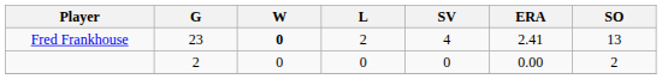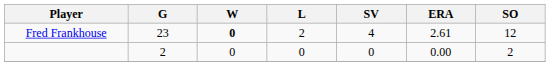 <table class="wikitable sortable">
 <tr>
 <th bgcolor="#DDDDFF" width="16%">Player</th>
 <th bgcolor="#DDDDFF" width="9%">G</th>
 <th bgcolor="#DDDDFF" width="9%">W</th>
 <th bgcolor="#DDDDFF" width="9%">L</th>
 <th bgcolor="#DDDDFF" width="9%">SV</th>
 <th bgcolor="#DDDDFF" width="9%">ERA</th>
 <th bgcolor="#DDDDFF" width="9%">SO</th>
 </tr>
 <tr align="center">
 <td><a href='#'>Fred Frankhouse</a></td>
 <td>23</td>
 <td><strong>0</strong></td>
 <td>2</td>
 <td>4</td>
-<td>2.41</td>
-<td>13</td>
+<td>2.61</td>
+<td>12</td>
 </tr>
 <tr align="center">
 <td></td>
 <td>2</td>
 <td>0</td>
 <td>0</td>
 <td>0</td>
 <td>0.00</td>
 <td>2</td>
 </tr>
 <tr align="center">
 </tr>
 </table>
